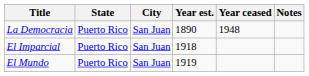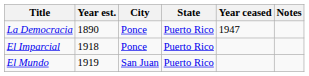 <table class="wikitable sortable">
 <tr>
 <th>Title</th>
+<th>Year est.</th>
+<th>City</th>
 <th>State</th>
-<th>City</th>
-<th>Year est.</th>
 <th>Year ceased</th>
 <th>Notes</th>
 </tr>
 <tr>
 <td><em><a href='#'>La Democracia</a></em></td>
+<td>1890</td>
+<td><a href='#'>Ponce</a></td>
 <td><a href='#'>Puerto Rico</a></td>
-<td><a href='#'>San Juan</a></td>
-<td>1890</td>
-<td>1948</td>
+<td>1947</td>
 <td></td>
 </tr>
 <tr>
 <td><em><a href='#'>El Imparcial</a></em></td>
+<td>1918</td>
+<td><a href='#'>Ponce</a></td>
 <td><a href='#'>Puerto Rico</a></td>
-<td><a href='#'>San Juan</a></td>
-<td>1918</td>
 <td></td>
 <td></td>
 </tr>
 <tr>
 <td><em><a href='#'>El Mundo</a></em></td>
+<td>1919</td>
+<td><a href='#'>San Juan</a></td>
 <td><a href='#'>Puerto Rico</a></td>
-<td><a href='#'>San Juan</a></td>
-<td>1919</td>
 <td></td>
 <td></td>
 </tr>
 </table>
